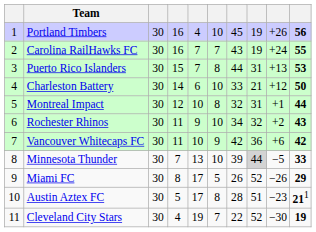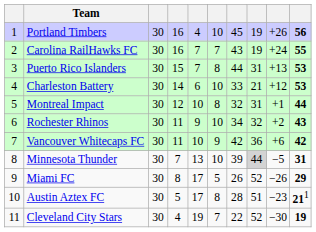 <table class="wikitable" style="text-align: center;">
 <tr>
 <th width=20></th>
 <th width=165>Team</th>
 <th width=20></th>
 <th width=20></th>
 <th width=20></th>
 <th width=20></th>
 <th width=20></th>
 <th width=20></th>
 <th width=20></th>
 <th width=20></th>
 </tr>
 <tr bgcolor=#ccccff>
 <td>1</td>
 <td align=left><a href='#'>Portland Timbers</a></td>
 <td>30</td>
 <td>16</td>
 <td>4</td>
 <td>10</td>
 <td>45</td>
 <td>19</td>
 <td>+26</td>
 <td><strong>56</strong></td>
 </tr>
 <tr bgcolor=#ccffcc>
 <td>2</td>
 <td align=left><a href='#'>Carolina RailHawks FC</a></td>
 <td>30</td>
 <td>16</td>
 <td>7</td>
 <td>7</td>
 <td>43</td>
 <td>19</td>
 <td>+24</td>
 <td><strong>55</strong></td>
 </tr>
 <tr bgcolor=#ccffcc>
 <td>3</td>
 <td align=left><a href='#'>Puerto Rico Islanders</a></td>
 <td>30</td>
 <td>15</td>
 <td>7</td>
 <td>8</td>
 <td>44</td>
 <td>31</td>
 <td>+13</td>
 <td><strong>53</strong></td>
 </tr>
 <tr bgcolor=#ccffcc>
 <td>4</td>
 <td align=left><a href='#'>Charleston Battery</a></td>
 <td>30</td>
 <td>14</td>
 <td>6</td>
 <td>10</td>
 <td>33</td>
 <td>21</td>
 <td>+12</td>
-<td><strong>50</strong></td>
+<td><strong>53</strong></td>
 </tr>
 <tr bgcolor=#ccffcc>
 <td>5</td>
 <td align=left><a href='#'>Montreal Impact</a></td>
 <td>30</td>
 <td>12</td>
 <td>10</td>
 <td>8</td>
 <td>32</td>
 <td>31</td>
 <td>+1</td>
 <td><strong>44</strong></td>
 </tr>
 <tr bgcolor=#ccffcc>
 <td>6</td>
 <td align=left><a href='#'>Rochester Rhinos</a></td>
 <td>30</td>
 <td>11</td>
 <td>9</td>
 <td>10</td>
 <td>34</td>
 <td>32</td>
 <td>+2</td>
 <td><strong>43</strong></td>
 </tr>
 <tr bgcolor=#ccffcc>
 <td>7</td>
 <td align=left><a href='#'>Vancouver Whitecaps FC</a></td>
 <td>30</td>
 <td>11</td>
 <td>10</td>
 <td>9</td>
 <td>42</td>
 <td>36</td>
 <td>+6</td>
 <td><strong>42</strong></td>
 </tr>
 <tr>
 <td>8</td>
 <td align=left><a href='#'>Minnesota Thunder</a></td>
 <td>30</td>
 <td>7</td>
 <td>13</td>
 <td>10</td>
 <td>39</td>
 <td style="background: lightgrey;">44</td>
 <td>−5</td>
-<td><strong>33</strong></td>
+<td><strong>31</strong></td>
 </tr>
 <tr>
 <td>9</td>
 <td align=left><a href='#'>Miami FC</a></td>
 <td>30</td>
 <td>8</td>
 <td>17</td>
 <td>5</td>
 <td>26</td>
 <td>52</td>
 <td>−26</td>
 <td><strong>29</strong></td>
 </tr>
 <tr>
 <td>10</td>
 <td align=left><a href='#'>Austin Aztex FC</a></td>
 <td>30</td>
 <td>5</td>
 <td>17</td>
 <td>8</td>
 <td>28</td>
 <td>51</td>
 <td>−23</td>
 <td><strong>21</strong><sup>1</sup></td>
 </tr>
 <tr>
 <td>11</td>
 <td align=left><a href='#'>Cleveland City Stars</a></td>
 <td>30</td>
 <td>4</td>
 <td>19</td>
 <td>7</td>
 <td>22</td>
 <td>52</td>
 <td>−30</td>
 <td><strong>19</strong></td>
 </tr>
 </table>
